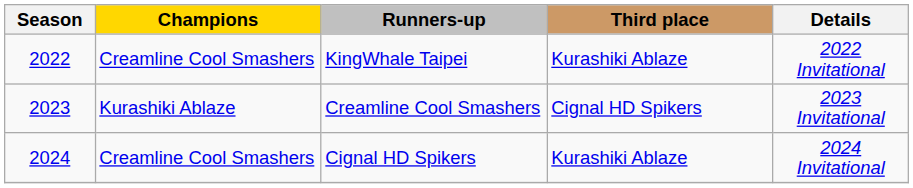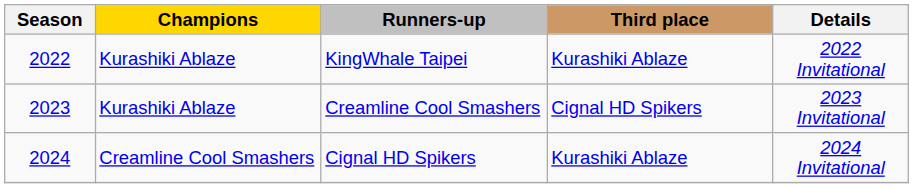 <table class=wikitable style="border-collapse: collapse; font-size:90%; text-align: center" width=80%>
 <tr>
 <th width=10%>Season</th>
 <th width=25% style="background:gold">Champions</th>
 <th width=25% style="background:silver">Runners-up</th>
 <th width=25% style="background:#cc9966">Third place</th>
 <th width=15%>Details</th>
 </tr>
 <tr>
 <td><a href='#'>2022</a></td>
-<td style="text-align:left"><a href='#'>Creamline Cool Smashers</a></td>
+<td style="text-align:left"><a href='#'>Kurashiki Ablaze</a></td>
 <td style="text-align:left"><a href='#'>KingWhale Taipei</a></td>
 <td style="text-align:left"><a href='#'>Kurashiki Ablaze</a></td>
 <td><a href='#'><em>2022 Invitational</em></a></td>
 </tr>
 <tr>
 <td><a href='#'>2023</a></td>
 <td style="text-align:left"><a href='#'>Kurashiki Ablaze</a></td>
 <td style="text-align:left"><a href='#'>Creamline Cool Smashers</a></td>
 <td style="text-align:left"><a href='#'>Cignal HD Spikers</a></td>
 <td><a href='#'><em>2023 Invitational</em></a></td>
 </tr>
 <tr>
 <td><a href='#'>2024</a></td>
 <td style="text-align:left"><a href='#'>Creamline Cool Smashers</a></td>
 <td style="text-align:left"><a href='#'>Cignal HD Spikers</a></td>
 <td style="text-align:left"><a href='#'>Kurashiki Ablaze</a></td>
 <td><a href='#'><em>2024 Invitational</em></a></td>
 </tr>
 <tr>
 </tr>
 </table>
